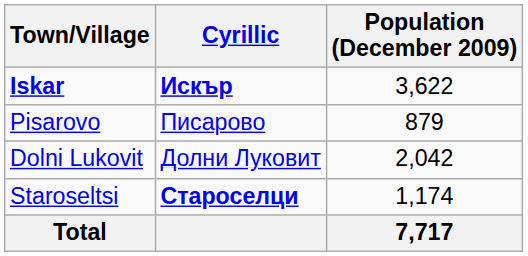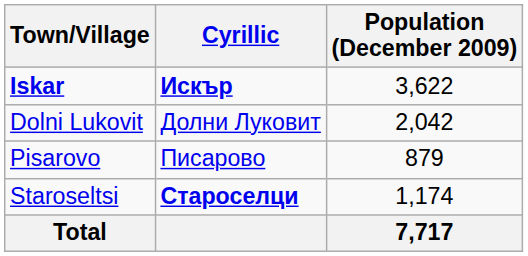 <table class="wikitable sortable">
 <tr>
 <th>Town/Village</th>
 <th><a href='#'>Cyrillic</a></th>
 <th>Population<br>(December 2009)</th>
 </tr>
 <tr>
 <td><strong><a href='#'>Iskar</a></strong></td>
 <td><strong><a href='#'>Искър</a></strong></td>
 <td align="center">3,622</td>
 </tr>
 <tr>
+<td><a href='#'>Dolni Lukovit</a></td>
+<td><a href='#'>Долни Луковит</a></td>
+<td align="center">2,042</td>
+</tr>
+<tr>
 <td><a href='#'>Pisarovo</a></td>
 <td><a href='#'>Писарово</a></td>
 <td align="center">879</td>
-</tr>
-<tr>
-<td><a href='#'>Dolni Lukovit</a></td>
-<td><a href='#'>Долни Луковит</a></td>
-<td align="center">2,042</td>
 </tr>
 <tr>
 <td><a href='#'>Staroseltsi</a></td>
 <td><strong><a href='#'>Староселци</a></strong></td>
 <td align="center">1,174</td>
 </tr>
 <tr>
 <th>Total</th>
 <th></th>
 <th align="center">7,717</th>
 </tr>
 </table>
